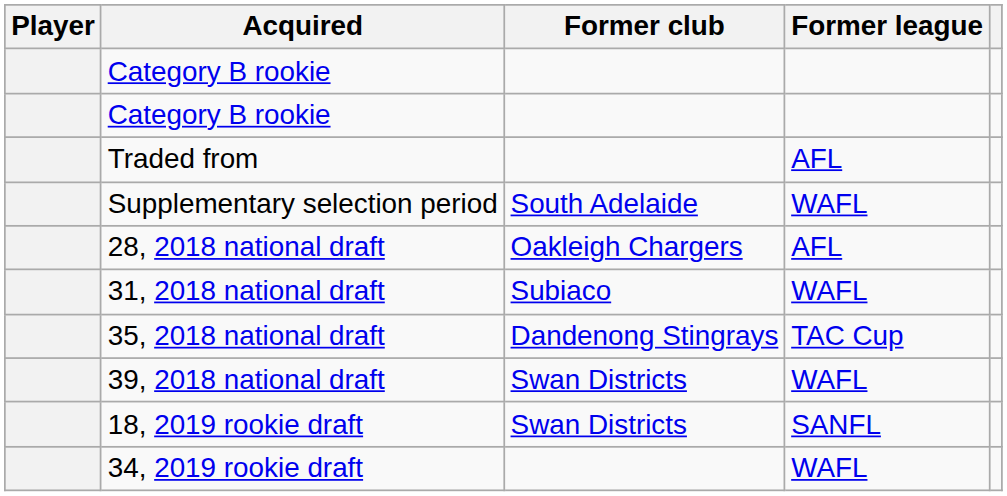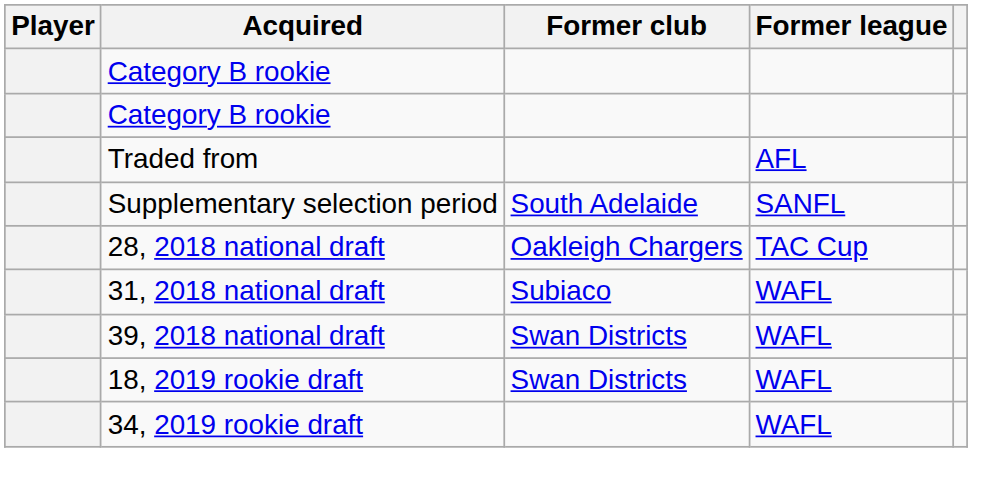 <table class="wikitable plainrowheaders sortable">
 <tr>
 <th scope="col">Player</th>
 <th scope="col">Acquired</th>
 <th scope="col">Former club</th>
 <th scope="col">Former league</th>
 <th scope="col" class="unsortable"></th>
 </tr>
 <tr>
 <th scope="row"></th>
 <td><a href='#'>Category B rookie</a></td>
 <td></td>
 <td></td>
 <td></td>
 </tr>
 <tr>
 <th scope="row"></th>
 <td><a href='#'>Category B rookie</a></td>
 <td></td>
 <td></td>
 <td></td>
 </tr>
 <tr>
 <th scope="row"></th>
 <td>Traded from </td>
 <td></td>
 <td><a href='#'>AFL</a></td>
 <td></td>
 </tr>
 <tr>
 <th scope="row"></th>
 <td>Supplementary selection period</td>
 <td><a href='#'>South Adelaide</a></td>
-<td><a href='#'>WAFL</a></td>
+<td><a href='#'>SANFL</a></td>
 <td></td>
 </tr>
 <tr>
 <th scope="row"></th>
 <td> 28, <a href='#'>2018 national draft</a></td>
 <td><a href='#'>Oakleigh Chargers</a></td>
-<td><a href='#'>AFL</a></td>
+<td><a href='#'>TAC Cup</a></td>
 <td></td>
 </tr>
 <tr>
 <th scope="row"></th>
 <td> 31, <a href='#'>2018 national draft</a></td>
 <td><a href='#'>Subiaco</a></td>
 <td><a href='#'>WAFL</a></td>
-<td></td>
-</tr>
-<tr>
-<th scope="row"></th>
-<td> 35, <a href='#'>2018 national draft</a></td>
-<td><a href='#'>Dandenong Stingrays</a></td>
-<td><a href='#'>TAC Cup</a></td>
 <td></td>
 </tr>
 <tr>
 <th scope="row"></th>
 <td> 39, <a href='#'>2018 national draft</a></td>
 <td><a href='#'>Swan Districts</a></td>
 <td><a href='#'>WAFL</a></td>
 <td></td>
 </tr>
 <tr>
 <th scope="row"></th>
 <td> 18, <a href='#'>2019 rookie draft</a></td>
 <td><a href='#'>Swan Districts</a></td>
-<td><a href='#'>SANFL</a></td>
+<td><a href='#'>WAFL</a></td>
 <td></td>
 </tr>
 <tr>
 <th scope="row"></th>
 <td> 34, <a href='#'>2019 rookie draft</a></td>
 <td></td>
 <td><a href='#'>WAFL</a></td>
 <td></td>
 </tr>
 </table>
